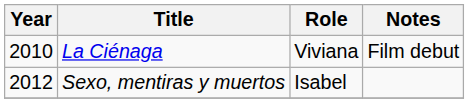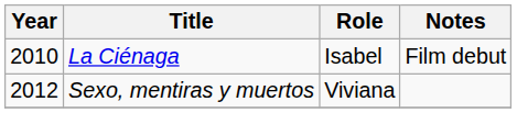 <table class="wikitable sortable">
 <tr>
 <th>Year</th>
 <th>Title</th>
 <th>Role</th>
 <th>Notes</th>
 </tr>
 <tr>
 <td>2010</td>
 <td><em><a href='#'>La Ciénaga</a></em></td>
-<td>Viviana</td>
+<td>Isabel</td>
 <td>Film debut</td>
 </tr>
 <tr>
 <td>2012</td>
 <td><em>Sexo, mentiras y muertos</em></td>
-<td>Isabel</td>
+<td>Viviana</td>
 <td></td>
 </tr>
 <tr>
 </tr>
 </table>
